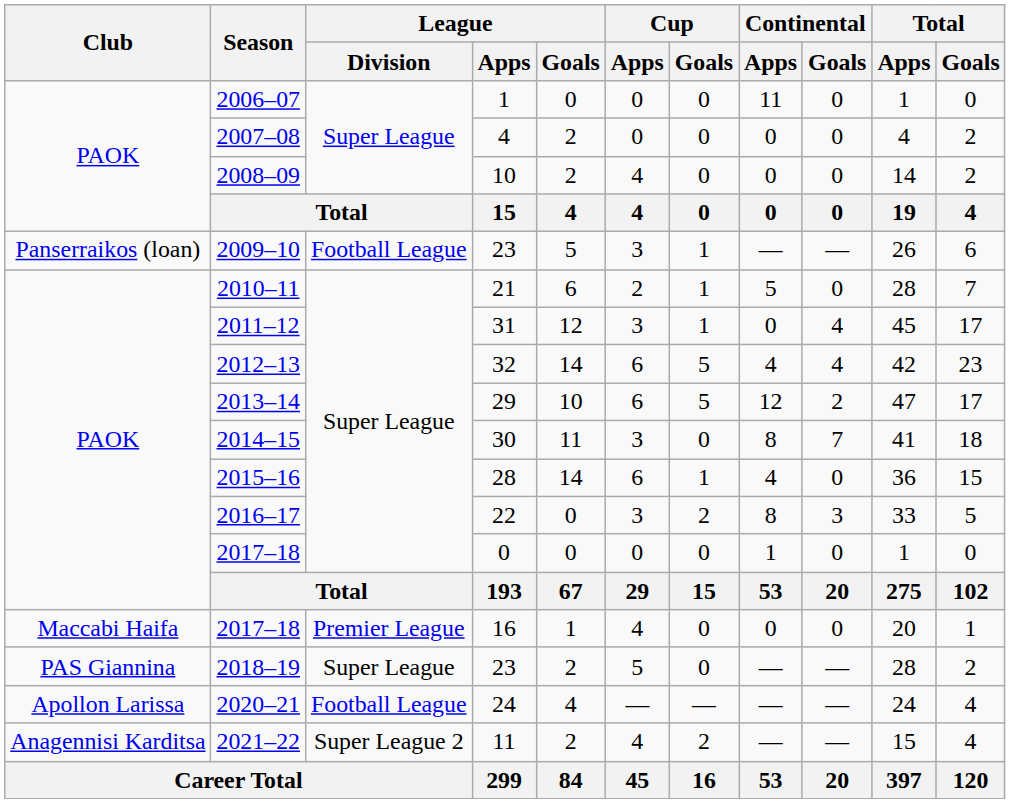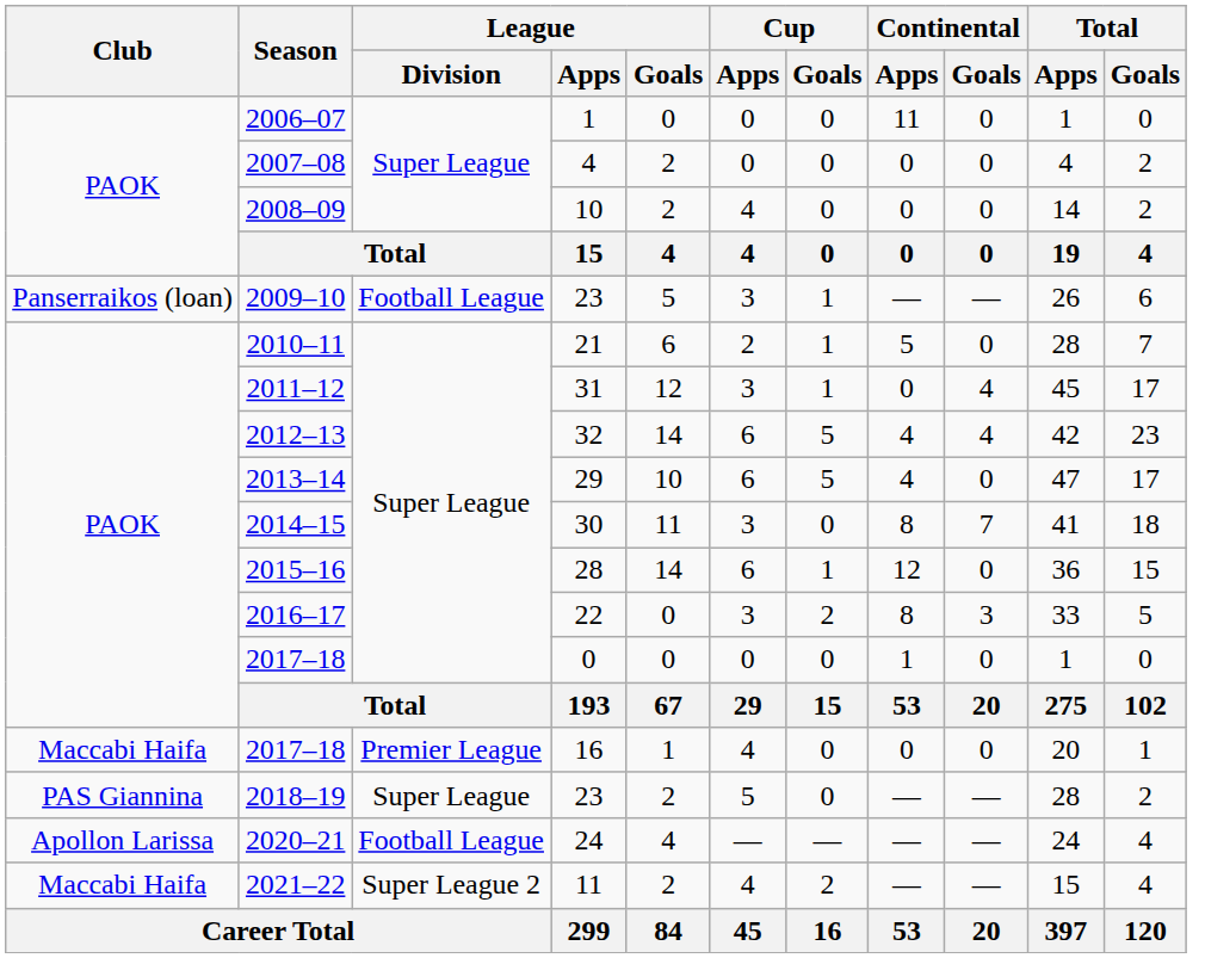 <table class="wikitable" style="text-align:center">
 <tr>
 <th rowspan="2">Club</th>
 <th rowspan="2">Season</th>
 <th colspan="3">League</th>
 <th colspan="2">Cup</th>
 <th colspan="2">Continental</th>
 <th colspan="2">Total</th>
 </tr>
 <tr>
 <th>Division</th>
 <th>Apps</th>
 <th>Goals</th>
 <th>Apps</th>
 <th>Goals</th>
 <th>Apps</th>
 <th>Goals</th>
 <th>Apps</th>
 <th>Goals</th>
 </tr>
 <tr>
 <td rowspan="4"><a href='#'>PAOK</a></td>
 <td><a href='#'>2006–07</a></td>
 <td rowspan="3"><a href='#'>Super League</a></td>
 <td>1</td>
 <td>0</td>
 <td>0</td>
 <td>0</td>
 <td>11</td>
 <td>0</td>
 <td>1</td>
 <td>0</td>
 </tr>
 <tr>
 <td><a href='#'>2007–08</a></td>
 <td>4</td>
 <td>2</td>
 <td>0</td>
 <td>0</td>
 <td>0</td>
 <td>0</td>
 <td>4</td>
 <td>2</td>
 </tr>
 <tr>
 <td><a href='#'>2008–09</a></td>
 <td>10</td>
 <td>2</td>
 <td>4</td>
 <td>0</td>
 <td>0</td>
 <td>0</td>
 <td>14</td>
 <td>2</td>
 </tr>
 <tr>
 <th colspan="2">Total</th>
 <th>15</th>
 <th>4</th>
 <th>4</th>
 <th>0</th>
 <th>0</th>
 <th>0</th>
 <th>19</th>
 <th>4</th>
 </tr>
 <tr>
 <td><a href='#'>Panserraikos</a> (loan)</td>
 <td><a href='#'>2009–10</a></td>
 <td><a href='#'>Football League</a></td>
 <td>23</td>
 <td>5</td>
 <td>3</td>
 <td>1</td>
 <td>—</td>
 <td>—</td>
 <td>26</td>
 <td>6</td>
 </tr>
 <tr>
 <td rowspan="9"><a href='#'>PAOK</a></td>
 <td><a href='#'>2010–11</a></td>
 <td rowspan="8">Super League</td>
 <td>21</td>
 <td>6</td>
 <td>2</td>
 <td>1</td>
 <td>5</td>
 <td>0</td>
 <td>28</td>
 <td>7</td>
 </tr>
 <tr>
 <td><a href='#'>2011–12</a></td>
 <td>31</td>
 <td>12</td>
 <td>3</td>
 <td>1</td>
 <td>0</td>
 <td>4</td>
 <td>45</td>
 <td>17</td>
 </tr>
 <tr>
 <td><a href='#'>2012–13</a></td>
 <td>32</td>
 <td>14</td>
 <td>6</td>
 <td>5</td>
 <td>4</td>
 <td>4</td>
 <td>42</td>
 <td>23</td>
 </tr>
 <tr>
 <td><a href='#'>2013–14</a></td>
 <td>29</td>
 <td>10</td>
 <td>6</td>
 <td>5</td>
-<td>12</td>
-<td>2</td>
+<td>4</td>
+<td>0</td>
 <td>47</td>
 <td>17</td>
 </tr>
 <tr>
 <td><a href='#'>2014–15</a></td>
 <td>30</td>
 <td>11</td>
 <td>3</td>
 <td>0</td>
 <td>8</td>
 <td>7</td>
 <td>41</td>
 <td>18</td>
 </tr>
 <tr>
 <td><a href='#'>2015–16</a></td>
 <td>28</td>
 <td>14</td>
 <td>6</td>
 <td>1</td>
-<td>4</td>
+<td>12</td>
 <td>0</td>
 <td>36</td>
 <td>15</td>
 </tr>
 <tr>
 <td><a href='#'>2016–17</a></td>
 <td>22</td>
 <td>0</td>
 <td>3</td>
 <td>2</td>
 <td>8</td>
 <td>3</td>
 <td>33</td>
 <td>5</td>
 </tr>
 <tr>
 <td><a href='#'>2017–18</a></td>
 <td>0</td>
 <td>0</td>
 <td>0</td>
 <td>0</td>
 <td>1</td>
 <td>0</td>
 <td>1</td>
 <td>0</td>
 </tr>
 <tr>
 <th colspan="2">Total</th>
 <th>193</th>
 <th>67</th>
 <th>29</th>
 <th>15</th>
 <th>53</th>
 <th>20</th>
 <th>275</th>
 <th>102</th>
 </tr>
 <tr>
 <td rowspan="1"><a href='#'>Maccabi Haifa</a></td>
 <td><a href='#'>2017–18</a></td>
 <td><a href='#'>Premier League</a></td>
 <td>16</td>
 <td>1</td>
 <td>4</td>
 <td>0</td>
 <td>0</td>
 <td>0</td>
 <td>20</td>
 <td>1</td>
 </tr>
 <tr>
 <td rowspan="1"><a href='#'>PAS Giannina</a></td>
 <td><a href='#'>2018–19</a></td>
 <td>Super League</td>
 <td>23</td>
 <td>2</td>
 <td>5</td>
 <td>0</td>
 <td>—</td>
 <td>—</td>
 <td>28</td>
 <td>2</td>
 </tr>
 <tr>
 <td><a href='#'>Apollon Larissa</a></td>
 <td><a href='#'>2020–21</a></td>
 <td><a href='#'>Football League</a></td>
 <td>24</td>
 <td>4</td>
 <td>—</td>
 <td>—</td>
 <td>—</td>
 <td>—</td>
 <td>24</td>
 <td>4</td>
 </tr>
 <tr>
-<td rowspan="1"><a href='#'>Anagennisi Karditsa</a></td>
+<td rowspan="1"><a href='#'>Maccabi Haifa</a></td>
 <td><a href='#'>2021–22</a></td>
 <td>Super League 2</td>
 <td>11</td>
 <td>2</td>
 <td>4</td>
 <td>2</td>
 <td>—</td>
 <td>—</td>
 <td>15</td>
 <td>4</td>
 </tr>
 <tr>
 <th colspan="3">Career Total</th>
 <th>299</th>
 <th>84</th>
 <th>45</th>
 <th>16</th>
 <th>53</th>
 <th>20</th>
 <th>397</th>
 <th>120</th>
 </tr>
 <tr>
 </tr>
 </table>
